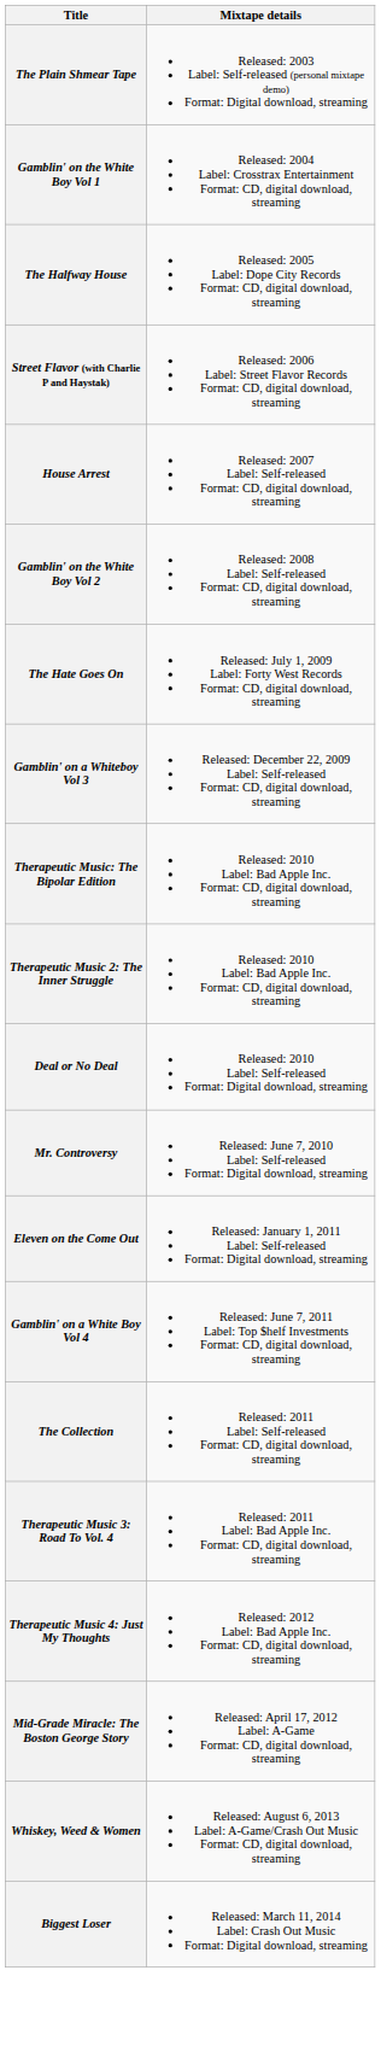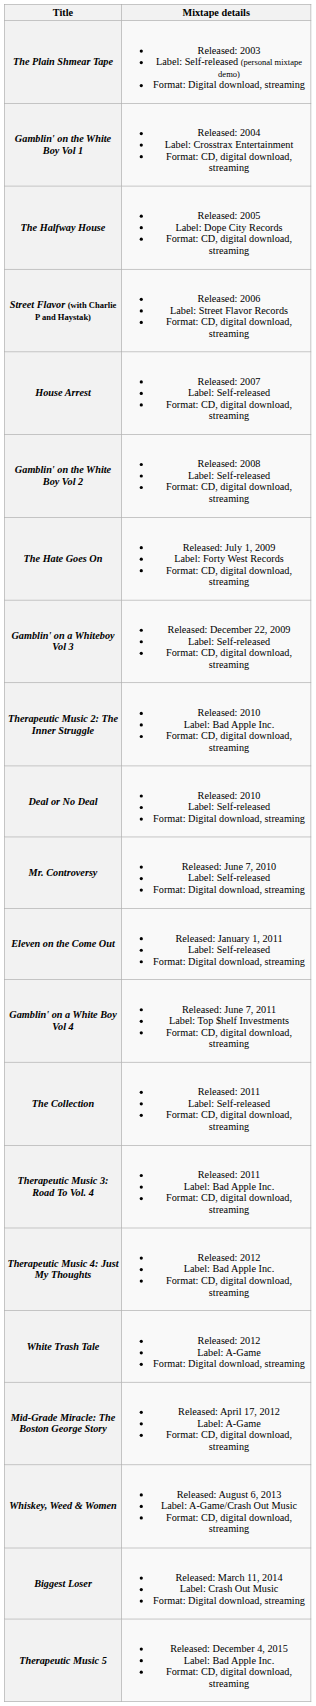 <table class="wikitable plainrowheaders" style="text-align:center;">
 <tr>
 <th scope="col" style="width:11em;">Title</th>
 <th scope="col" style="width:18em;">Mixtape details</th>
 </tr>
 <tr>
 <th scope="row"><em>The Plain Shmear Tape</em></th>
 <td><br><ul><li>Released: 2003</li><li>Label: Self-released <small>(personal mixtape demo)</small></li><li>Format: Digital download, streaming</li></ul></td>
 </tr>
 <tr>
 <th scope="row"><em>Gamblin' on the White Boy Vol 1</em></th>
 <td><br><ul><li>Released: 2004</li><li>Label: Crosstrax Entertainment</li><li>Format: CD, digital download, streaming</li></ul></td>
 </tr>
 <tr>
 <th scope="row"><em>The Halfway House</em></th>
 <td><br><ul><li>Released: 2005</li><li>Label: Dope City Records</li><li>Format: CD, digital download, streaming</li></ul></td>
 </tr>
 <tr>
 <th scope="row"><em>Street Flavor</em> <small>(with Charlie P and Haystak)</small></th>
 <td><br><ul><li>Released: 2006</li><li>Label: Street Flavor Records</li><li>Format: CD, digital download, streaming</li></ul></td>
 </tr>
 <tr>
 <th scope="row"><em>House Arrest</em></th>
 <td><br><ul><li>Released: 2007</li><li>Label: Self-released</li><li>Format: CD, digital download, streaming</li></ul></td>
 </tr>
 <tr>
 <th scope="row"><em>Gamblin' on the White Boy Vol 2</em></th>
 <td><br><ul><li>Released: 2008</li><li>Label: Self-released</li><li>Format: CD, digital download, streaming</li></ul></td>
 </tr>
 <tr>
 <th scope="row"><em>The Hate Goes On</em></th>
 <td><br><ul><li>Released: July 1, 2009</li><li>Label: Forty West Records</li><li>Format: CD, digital download, streaming</li></ul></td>
 </tr>
 <tr>
 <th scope="row"><em>Gamblin' on a Whiteboy Vol 3</em></th>
 <td><br><ul><li>Released: December 22, 2009</li><li>Label: Self-released</li><li>Format: CD, digital download, streaming</li></ul></td>
 </tr>
 <tr>
-<th scope="row"><em>Therapeutic Music: The Bipolar Edition</em></th>
-<td><br><ul><li>Released: 2010</li><li>Label: Bad Apple Inc.</li><li>Format: CD, digital download, streaming</li></ul></td>
-</tr>
-<tr>
 <th scope="row"><em>Therapeutic Music 2: The Inner Struggle</em></th>
 <td><br><ul><li>Released: 2010</li><li>Label: Bad Apple Inc.</li><li>Format: CD, digital download, streaming</li></ul></td>
 </tr>
 <tr>
 <th scope="row"><em>Deal or No Deal</em></th>
 <td><br><ul><li>Released: 2010</li><li>Label: Self-released</li><li>Format: Digital download, streaming</li></ul></td>
 </tr>
 <tr>
 <th scope="row"><em>Mr. Controversy</em></th>
 <td><br><ul><li>Released: June 7, 2010</li><li>Label: Self-released</li><li>Format: Digital download, streaming</li></ul></td>
 </tr>
 <tr>
 <th scope="row"><em>Eleven on the Come Out</em></th>
 <td><br><ul><li>Released: January 1, 2011</li><li>Label: Self-released</li><li>Format: Digital download, streaming</li></ul></td>
 </tr>
 <tr>
 <th scope="row"><em>Gamblin' on a White Boy Vol 4</em></th>
 <td><br><ul><li>Released: June 7, 2011</li><li>Label: Top $helf Investments</li><li>Format: CD, digital download, streaming</li></ul></td>
 </tr>
 <tr>
 <th scope="row"><em>The Collection</em></th>
 <td><br><ul><li>Released: 2011</li><li>Label: Self-released</li><li>Format: CD, digital download, streaming</li></ul></td>
 </tr>
 <tr>
 <th scope="row"><em>Therapeutic Music 3: Road To Vol. 4</em></th>
 <td><br><ul><li>Released: 2011</li><li>Label: Bad Apple Inc.</li><li>Format: CD, digital download, streaming</li></ul></td>
 </tr>
 <tr>
 <th scope="row"><em>Therapeutic Music 4: Just My Thoughts</em></th>
 <td><br><ul><li>Released: 2012</li><li>Label: Bad Apple Inc.</li><li>Format: CD, digital download, streaming</li></ul></td>
 </tr>
 <tr>
+<th scope="row"><em>White Trash Tale</em></th>
+<td><br><ul><li>Released: 2012</li><li>Label: A-Game</li><li>Format: Digital download, streaming</li></ul></td>
+</tr>
+<tr>
 <th scope="row"><em>Mid-Grade Miracle: The Boston George Story</em></th>
 <td><br><ul><li>Released: April 17, 2012</li><li>Label: A-Game</li><li>Format: CD, digital download, streaming</li></ul></td>
 </tr>
 <tr>
 <th scope="row"><em>Whiskey, Weed & Women</em></th>
 <td><br><ul><li>Released: August 6, 2013</li><li>Label: A-Game/Crash Out Music</li><li>Format: CD, digital download, streaming</li></ul></td>
 </tr>
 <tr>
 <th scope="row"><em>Biggest Loser</em></th>
 <td><br><ul><li>Released: March 11, 2014</li><li>Label: Crash Out Music</li><li>Format: Digital download, streaming</li></ul></td>
 </tr>
+<tr>
+<th scope="row"><em>Therapeutic Music 5</em></th>
+<td><br><ul><li>Released: December 4, 2015</li><li>Label: Bad Apple Inc.</li><li>Format: CD, digital download, streaming</li></ul></td>
+</tr>
 </table>
